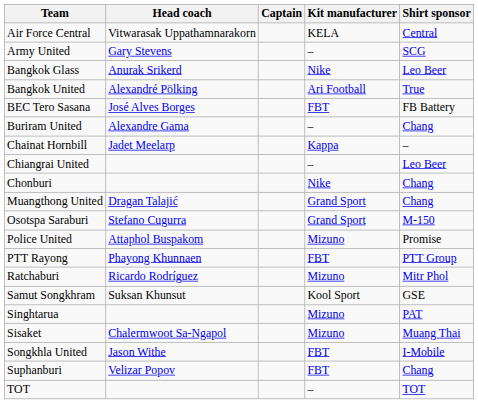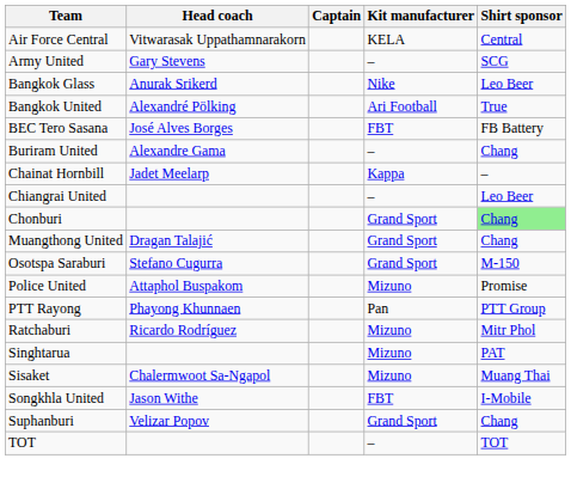 <table class="wikitable sortable" style="text-align: left;">
 <tr>
 <th>Team</th>
 <th>Head coach</th>
 <th>Captain</th>
 <th>Kit manufacturer</th>
 <th>Shirt sponsor</th>
 </tr>
 <tr>
 <td>Air Force Central</td>
 <td> Vitwarasak Uppathamnarakorn</td>
 <td> </td>
 <td>KELA</td>
 <td><a href='#'>Central</a></td>
 </tr>
 <tr>
 <td>Army United</td>
 <td> <a href='#'>Gary Stevens</a></td>
 <td> </td>
 <td>–</td>
 <td><a href='#'>SCG</a></td>
 </tr>
 <tr>
 <td>Bangkok Glass</td>
 <td> <a href='#'>Anurak Srikerd</a></td>
 <td> </td>
 <td><a href='#'>Nike</a></td>
 <td><a href='#'>Leo Beer</a></td>
 </tr>
 <tr>
 <td>Bangkok United</td>
 <td> <a href='#'>Alexandré Pölking</a></td>
 <td> </td>
 <td><a href='#'>Ari Football</a></td>
 <td><a href='#'>True</a></td>
 </tr>
 <tr>
 <td>BEC Tero Sasana</td>
 <td> <a href='#'>José Alves Borges</a></td>
 <td> </td>
 <td><a href='#'>FBT</a></td>
 <td>FB Battery</td>
 </tr>
 <tr>
 <td>Buriram United</td>
 <td> <a href='#'>Alexandre Gama</a></td>
 <td> </td>
 <td>–</td>
 <td><a href='#'>Chang</a></td>
 </tr>
 <tr>
 <td>Chainat Hornbill</td>
 <td> <a href='#'>Jadet Meelarp</a></td>
 <td> </td>
 <td><a href='#'>Kappa</a></td>
 <td>–</td>
 </tr>
 <tr>
 <td>Chiangrai United</td>
 <td> </td>
 <td> </td>
 <td>–</td>
 <td><a href='#'>Leo Beer</a></td>
 </tr>
 <tr deffo>
 <td>Chonburi</td>
 <td> </td>
 <td> </td>
-<td><a href='#'>Nike</a></td>
-<td><a href='#'>Chang</a></td>
+<td><a href='#'>Grand Sport</a></td>
+<td style="background: lightgreen;"><a href='#'>Chang</a></td>
 </tr>
 <tr>
 <td>Muangthong United</td>
 <td> <a href='#'>Dragan Talajić</a></td>
 <td> </td>
 <td><a href='#'>Grand Sport</a></td>
 <td><a href='#'>Chang</a></td>
 </tr>
 <tr>
 <td>Osotspa Saraburi</td>
 <td> <a href='#'>Stefano Cugurra</a></td>
 <td> </td>
 <td><a href='#'>Grand Sport</a></td>
 <td><a href='#'>M-150</a></td>
 </tr>
 <tr>
 <td>Police United</td>
 <td> <a href='#'>Attaphol Buspakom</a></td>
 <td> </td>
 <td><a href='#'>Mizuno</a></td>
 <td>Promise</td>
 </tr>
 <tr>
 <td>PTT Rayong</td>
 <td> <a href='#'>Phayong Khunnaen</a></td>
 <td> </td>
-<td><a href='#'>FBT</a></td>
+<td>Pan</td>
 <td><a href='#'>PTT Group</a></td>
 </tr>
 <tr>
 <td>Ratchaburi</td>
 <td> <a href='#'>Ricardo Rodríguez</a></td>
 <td> </td>
 <td><a href='#'>Mizuno</a></td>
 <td><a href='#'>Mitr Phol</a></td>
-</tr>
-<tr>
-<td>Samut Songkhram</td>
-<td> Suksan Khunsut</td>
-<td> </td>
-<td>Kool Sport</td>
-<td>GSE</td>
 </tr>
 <tr>
 <td>Singhtarua</td>
 <td> </td>
 <td> </td>
 <td><a href='#'>Mizuno</a></td>
 <td><a href='#'>PAT</a></td>
 </tr>
 <tr>
 <td>Sisaket</td>
 <td> <a href='#'>Chalermwoot Sa-Ngapol</a></td>
 <td> </td>
 <td><a href='#'>Mizuno</a></td>
 <td><a href='#'>Muang Thai</a></td>
 </tr>
 <tr>
 <td>Songkhla United</td>
 <td> <a href='#'>Jason Withe</a></td>
 <td> </td>
 <td><a href='#'>FBT</a></td>
 <td><a href='#'>I-Mobile</a></td>
 </tr>
 <tr>
 <td>Suphanburi</td>
 <td> <a href='#'>Velizar Popov</a></td>
 <td> </td>
-<td><a href='#'>FBT</a></td>
+<td><a href='#'>Grand Sport</a></td>
 <td><a href='#'>Chang</a></td>
 </tr>
 <tr>
 <td>TOT</td>
 <td> </td>
 <td> </td>
 <td>–</td>
 <td><a href='#'>TOT</a></td>
 </tr>
 </table>
